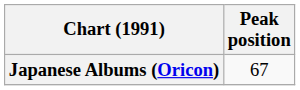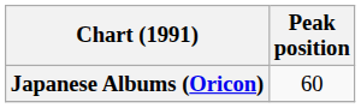 <table class="wikitable sortable plainrowheaders" style="text-align:center">
 <tr>
 <th scope="col">Chart (1991)</th>
 <th scope="col">Peak<br> position</th>
 </tr>
 <tr>
 <th scope="row">Japanese Albums (<a href='#'>Oricon</a>)</th>
-<td align="center">67</td>
+<td align="center">60</td>
 </tr>
 <tr>
 </tr>
 </table>
